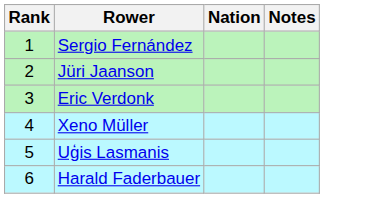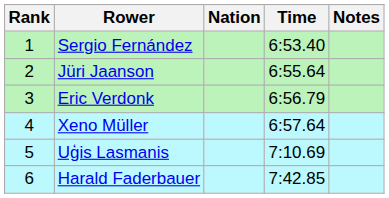 <table class="wikitable sortable" style="text-align:center">
 <tr>
 <th>Rank</th>
 <th>Rower</th>
 <th>Nation</th>
+<th>Time</th>
 <th>Notes</th>
 </tr>
 <tr style="background:#bbf3bb;">
 <td>1</td>
 <td align=left><a href='#'>Sergio Fernández</a></td>
 <td align=left></td>
+<td>6:53.40</td>
 <td></td>
 </tr>
 <tr style="background:#bbf3bb;">
 <td>2</td>
 <td align=left><a href='#'>Jüri Jaanson</a></td>
 <td align=left></td>
+<td>6:55.64</td>
 <td></td>
 </tr>
 <tr style="background:#bbf3bb;">
 <td>3</td>
 <td align=left><a href='#'>Eric Verdonk</a></td>
 <td align=left></td>
+<td>6:56.79</td>
 <td></td>
 </tr>
 <tr bgcolor=bbf9ff>
 <td>4</td>
 <td align=left><a href='#'>Xeno Müller</a></td>
 <td align=left></td>
+<td>6:57.64</td>
 <td></td>
 </tr>
 <tr bgcolor=bbf9ff>
 <td>5</td>
 <td align=left><a href='#'>Uģis Lasmanis</a></td>
 <td align=left></td>
+<td>7:10.69</td>
 <td></td>
 </tr>
 <tr bgcolor=bbf9ff>
 <td>6</td>
 <td align=left><a href='#'>Harald Faderbauer</a></td>
 <td align=left></td>
+<td>7:42.85</td>
 <td></td>
 </tr>
 </table>
